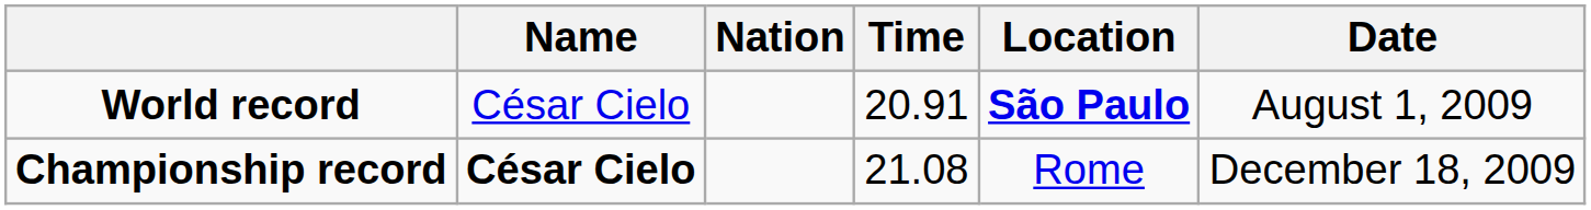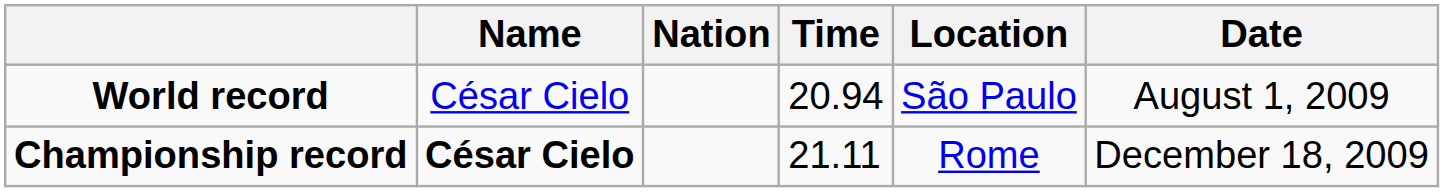 <table class=wikitable style=text-align:center>
 <tr>
 <th></th>
 <th>Name</th>
 <th>Nation</th>
 <th>Time</th>
 <th>Location</th>
 <th>Date</th>
 </tr>
 <tr>
 <td><strong>World record</strong></td>
 <td><a href='#'>César Cielo</a></td>
 <td></td>
-<td align=left>20.91</td>
-<td><strong><a href='#'>São Paulo</a></strong></td>
+<td align=left>20.94</td>
+<td><a href='#'>São Paulo</a></td>
 <td>August 1, 2009</td>
 </tr>
 <tr>
 <td><strong>Championship record</strong></td>
 <td><strong>César Cielo</strong></td>
 <td></td>
-<td align=left>21.08</td>
+<td align=left>21.11</td>
 <td><a href='#'>Rome</a></td>
 <td>December 18, 2009</td>
 </tr>
 </table>
